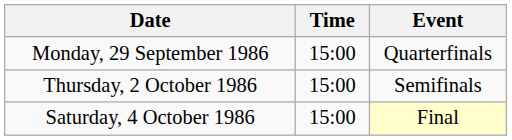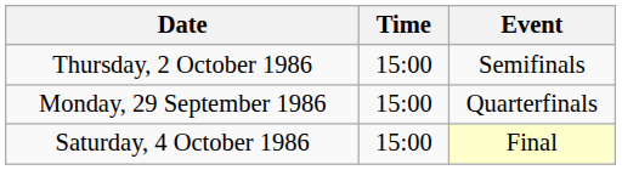 <table class = "wikitable" style="text-align:center;">
 <tr>
 <th width=220>Date</th>
 <th width=50>Time</th>
 <th width=100>Event</th>
 </tr>
 <tr>
+<td>Thursday, 2 October 1986</td>
+<td>15:00</td>
+<td>Semifinals</td>
+</tr>
+<tr>
 <td>Monday, 29 September 1986</td>
 <td>15:00</td>
 <td>Quarterfinals</td>
-</tr>
-<tr>
-<td>Thursday, 2 October 1986</td>
-<td>15:00</td>
-<td>Semifinals</td>
 </tr>
 <tr>
 <td>Saturday, 4 October 1986</td>
 <td>15:00</td>
 <td bgcolor=ffffcc>Final</td>
 </tr>
 </table>
